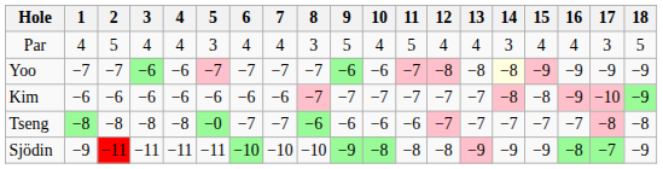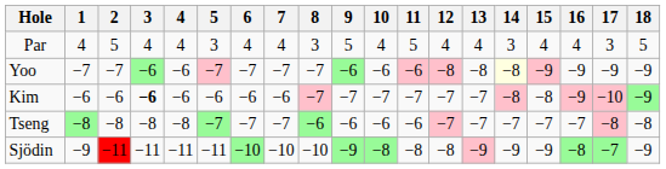 <table class="wikitable" style="text-align:center">
 <tr>
 <th>Hole</th>
 <th>  1  </th>
 <th>  2  </th>
 <th>  3  </th>
 <th>  4  </th>
 <th>  5  </th>
 <th>  6  </th>
 <th>  7  </th>
 <th>  8  </th>
 <th>  9  </th>
 <th> 10 </th>
 <th> 11 </th>
 <th> 12 </th>
 <th> 13 </th>
 <th> 14 </th>
 <th> 15 </th>
 <th> 16 </th>
 <th> 17 </th>
 <th> 18 </th>
 </tr>
 <tr>
 <td>Par</td>
 <td>4</td>
 <td>5</td>
 <td>4</td>
 <td>4</td>
 <td>3</td>
 <td>4</td>
 <td>4</td>
 <td>3</td>
 <td>5</td>
 <td>4</td>
 <td>5</td>
 <td>4</td>
 <td>4</td>
 <td>3</td>
 <td>4</td>
 <td>4</td>
 <td>3</td>
 <td>5</td>
 </tr>
 <tr>
 <td align=left> Yoo</td>
 <td>−7</td>
 <td>−7</td>
 <td style="background: PaleGreen;">−6</td>
 <td>−6</td>
 <td style="background: Pink;">−7</td>
 <td>−7</td>
 <td>−7</td>
 <td>−7</td>
 <td style="background: PaleGreen;">−6</td>
 <td>−6</td>
-<td style="background: Pink;">−7</td>
+<td style="background: Pink;">−6</td>
 <td style="background: Pink;">−8</td>
 <td>−8</td>
 <td style="background: lightyellow;">−8</td>
 <td style="background: Pink;">−9</td>
 <td>−9</td>
 <td>−9</td>
 <td>−9</td>
 </tr>
 <tr>
 <td align=left> Kim</td>
 <td>−6</td>
 <td>−6</td>
-<td>−6</td>
+<td><strong>−6</strong></td>
 <td>−6</td>
 <td>−6</td>
 <td>−6</td>
 <td>−6</td>
 <td style="background: Pink;">−7</td>
 <td>−7</td>
 <td>−7</td>
 <td>−7</td>
 <td>−7</td>
 <td>−7</td>
 <td style="background: Pink;">−8</td>
 <td>−8</td>
 <td style="background: Pink;">−9</td>
 <td style="background: Pink;">−10</td>
 <td style="background: PaleGreen;">−9</td>
 </tr>
 <tr>
 <td align=left> Tseng</td>
 <td style="background: PaleGreen;">−8</td>
 <td>−8</td>
 <td>−8</td>
 <td>−8</td>
-<td style="background: PaleGreen;">−0</td>
+<td style="background: PaleGreen;">−7</td>
 <td>−7</td>
 <td>−7</td>
 <td style="background: PaleGreen;">−6</td>
 <td>−6</td>
 <td>−6</td>
 <td>−6</td>
 <td style="background: Pink;">−7</td>
 <td>−7</td>
 <td>−7</td>
 <td>−7</td>
 <td>−7</td>
 <td style="background: Pink;">−8</td>
 <td>−8</td>
 </tr>
 <tr>
 <td align=left> Sjödin  </td>
 <td>−9</td>
 <td style="background: Red;">−11</td>
 <td>−11</td>
 <td>−11</td>
 <td>−11</td>
 <td style="background: PaleGreen;">−10</td>
 <td>−10</td>
 <td>−10</td>
 <td style="background: PaleGreen;">−9</td>
 <td style="background: PaleGreen;">−8</td>
 <td>−8</td>
 <td>−8</td>
 <td style="background: Pink;">−9</td>
 <td>−9</td>
 <td>−9</td>
 <td style="background: PaleGreen;">−8</td>
 <td style="background: PaleGreen;">−7</td>
 <td>−9</td>
 </tr>
 </table>
